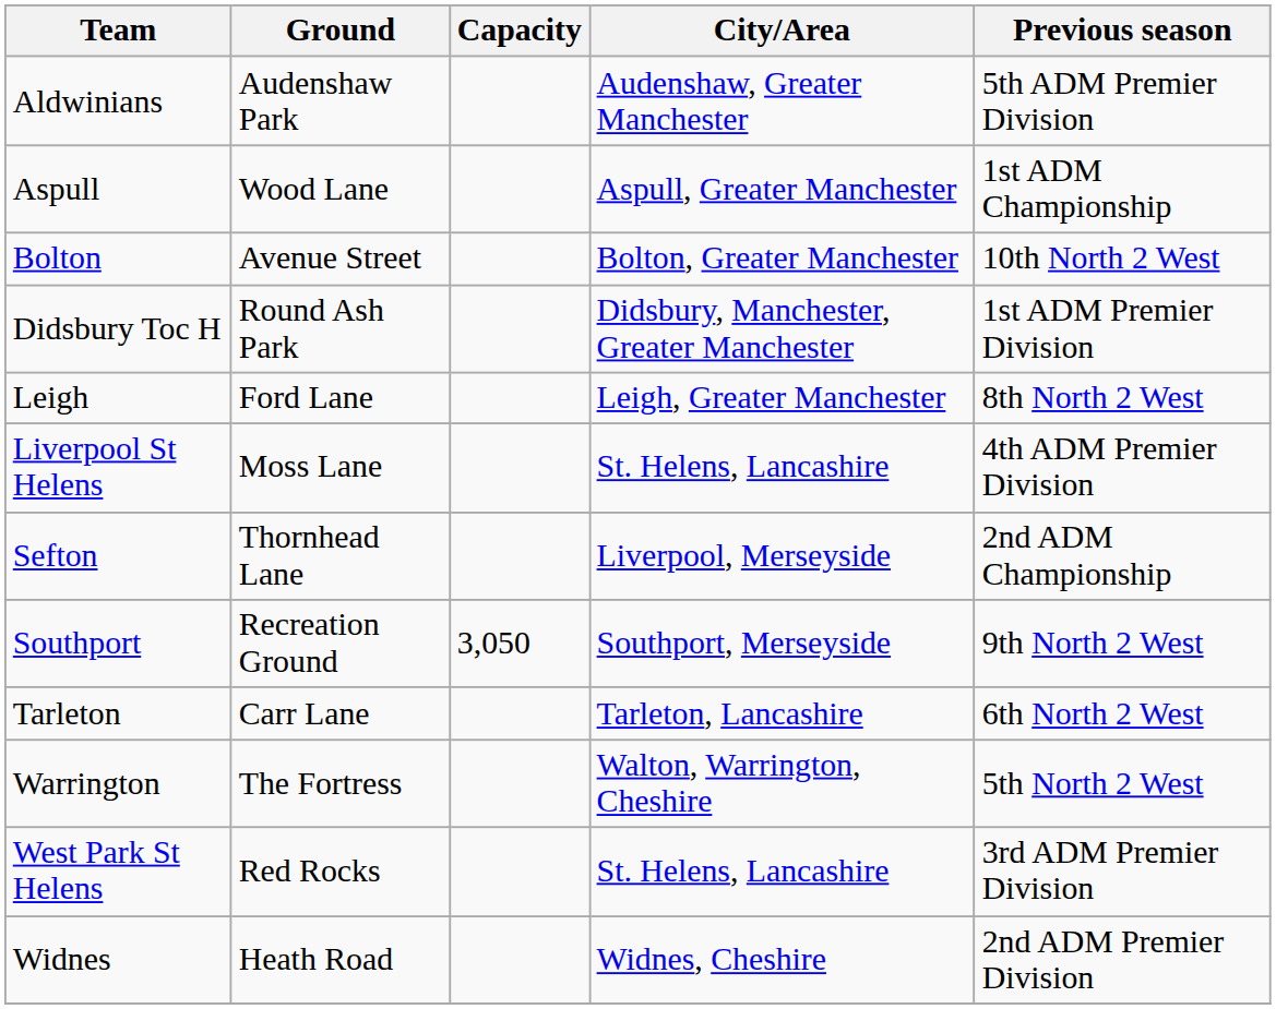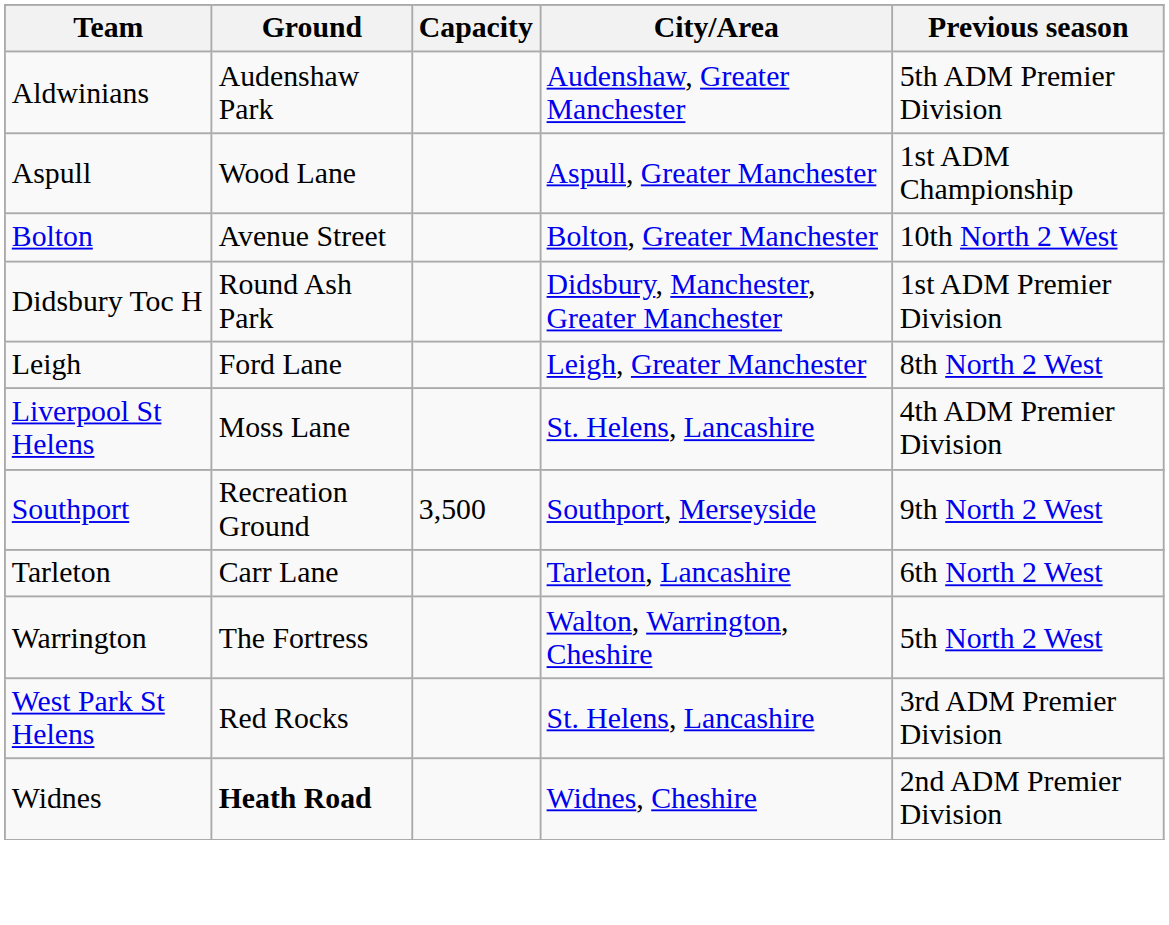 <table class="wikitable sortable" width=100%>
 <tr>
 <th>Team</th>
 <th>Ground</th>
 <th>Capacity</th>
 <th>City/Area</th>
 <th>Previous season</th>
 </tr>
 <tr>
 <td>Aldwinians</td>
 <td>Audenshaw Park</td>
 <td></td>
 <td><a href='#'>Audenshaw</a>, <a href='#'>Greater Manchester</a></td>
 <td>5th ADM Premier Division</td>
 </tr>
 <tr>
 <td>Aspull</td>
 <td>Wood Lane</td>
 <td></td>
 <td><a href='#'>Aspull</a>, <a href='#'>Greater Manchester</a></td>
 <td>1st ADM Championship</td>
 </tr>
 <tr>
 <td><a href='#'>Bolton</a></td>
 <td>Avenue Street</td>
 <td></td>
 <td><a href='#'>Bolton</a>, <a href='#'>Greater Manchester</a></td>
 <td>10th <a href='#'>North 2 West</a></td>
 </tr>
 <tr>
 <td>Didsbury Toc H</td>
 <td>Round Ash Park</td>
 <td></td>
 <td><a href='#'>Didsbury</a>, <a href='#'>Manchester</a>, <a href='#'>Greater Manchester</a></td>
 <td>1st ADM Premier Division</td>
 </tr>
 <tr>
 <td>Leigh</td>
 <td>Ford Lane</td>
 <td></td>
 <td><a href='#'>Leigh</a>, <a href='#'>Greater Manchester</a></td>
 <td>8th <a href='#'>North 2 West</a></td>
 </tr>
 <tr>
 <td><a href='#'>Liverpool St Helens</a></td>
 <td>Moss Lane</td>
 <td></td>
 <td><a href='#'>St. Helens</a>, <a href='#'>Lancashire</a></td>
 <td>4th ADM Premier Division</td>
 </tr>
 <tr>
-<td><a href='#'>Sefton</a></td>
-<td>Thornhead Lane</td>
-<td></td>
-<td><a href='#'>Liverpool</a>, <a href='#'>Merseyside</a></td>
-<td>2nd ADM Championship</td>
-</tr>
-<tr>
 <td><a href='#'>Southport</a></td>
 <td>Recreation Ground</td>
-<td>3,050</td>
+<td>3,500</td>
 <td><a href='#'>Southport</a>, <a href='#'>Merseyside</a></td>
 <td>9th <a href='#'>North 2 West</a></td>
 </tr>
 <tr>
 <td>Tarleton</td>
 <td>Carr Lane</td>
 <td></td>
 <td><a href='#'>Tarleton</a>, <a href='#'>Lancashire</a></td>
 <td>6th <a href='#'>North 2 West</a></td>
 </tr>
 <tr>
 <td>Warrington</td>
 <td>The Fortress</td>
 <td></td>
 <td><a href='#'>Walton</a>, <a href='#'>Warrington</a>, <a href='#'>Cheshire</a></td>
 <td>5th <a href='#'>North 2 West</a></td>
 </tr>
 <tr>
 <td><a href='#'>West Park St Helens</a></td>
 <td>Red Rocks</td>
 <td></td>
 <td><a href='#'>St. Helens</a>, <a href='#'>Lancashire</a></td>
 <td>3rd ADM Premier Division</td>
 </tr>
 <tr>
 <td>Widnes</td>
-<td>Heath Road</td>
+<td><strong>Heath Road</strong></td>
 <td></td>
 <td><a href='#'>Widnes</a>, <a href='#'>Cheshire</a></td>
 <td>2nd ADM Premier Division</td>
 </tr>
 <tr>
 </tr>
 </table>
